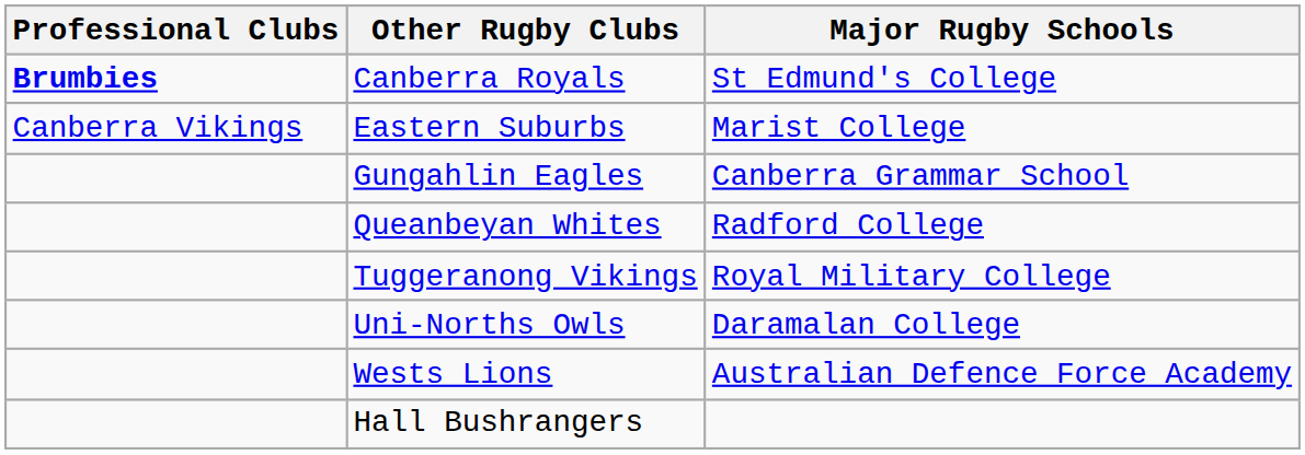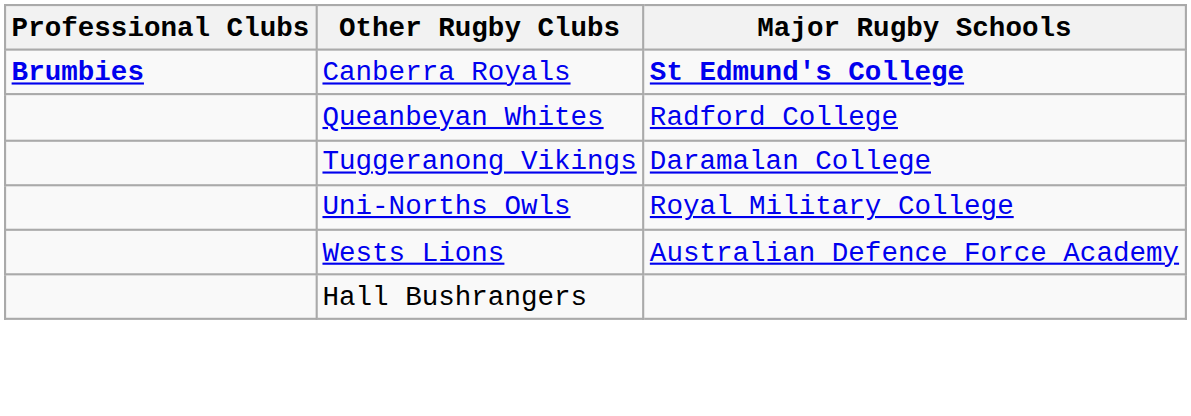 <table class="wikitable">
 <tr>
 <th>Professional Clubs</th>
 <th>Other Rugby Clubs</th>
 <th>Major Rugby Schools</th>
 </tr>
 <tr>
 <td><strong> <a href='#'>Brumbies</a></strong></td>
 <td> <a href='#'>Canberra Royals</a></td>
-<td> <a href='#'>St Edmund's College</a></td>
-</tr>
-<tr>
-<td> <a href='#'>Canberra Vikings</a></td>
-<td> <a href='#'>Eastern Suburbs</a></td>
-<td> <a href='#'>Marist College</a></td>
-</tr>
-<tr>
-<td></td>
-<td> <a href='#'>Gungahlin Eagles</a></td>
-<td> <a href='#'>Canberra Grammar School</a></td>
+<td><strong> <a href='#'>St Edmund's College</a></strong></td>
 </tr>
 <tr>
 <td></td>
 <td> <a href='#'>Queanbeyan Whites</a></td>
 <td> <a href='#'>Radford College</a></td>
 </tr>
 <tr>
 <td></td>
 <td> <a href='#'>Tuggeranong Vikings</a></td>
-<td> <a href='#'>Royal Military College</a></td>
+<td> <a href='#'>Daramalan College</a></td>
 </tr>
 <tr>
 <td></td>
 <td> <a href='#'>Uni-Norths Owls</a></td>
-<td> <a href='#'>Daramalan College</a></td>
+<td> <a href='#'>Royal Military College</a></td>
 </tr>
 <tr>
 <td></td>
 <td> <a href='#'>Wests Lions</a></td>
 <td> <a href='#'>Australian Defence Force Academy</a></td>
 </tr>
 <tr>
 <td></td>
 <td> Hall Bushrangers</td>
 </tr>
 </table>
